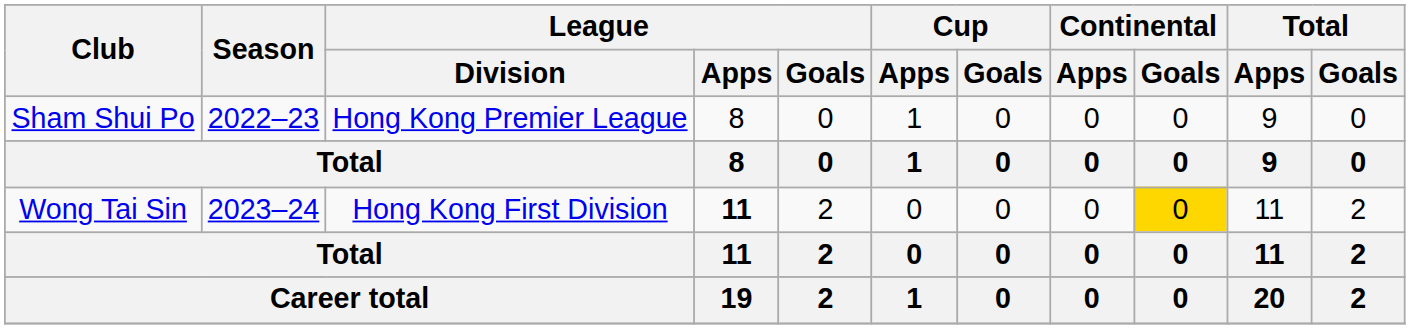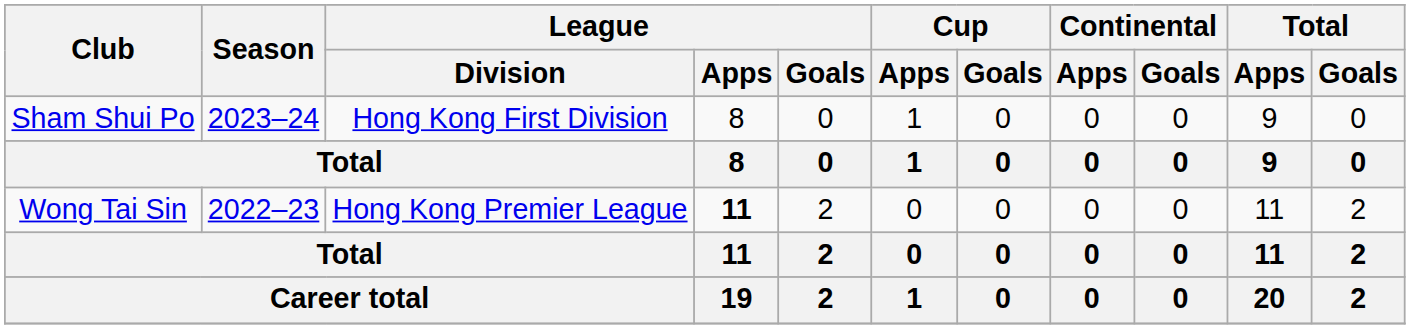 <table class="wikitable" style="text-align: center;">
 <tr>
 <th rowspan=2>Club</th>
 <th rowspan=2>Season</th>
 <th colspan=3>League</th>
 <th colspan=2>Cup</th>
 <th colspan=2>Continental</th>
 <th colspan=2>Total</th>
 </tr>
 <tr>
 <th>Division</th>
 <th>Apps</th>
 <th>Goals</th>
 <th>Apps</th>
 <th>Goals</th>
 <th>Apps</th>
 <th>Goals</th>
 <th>Apps</th>
 <th>Goals</th>
 </tr>
 <tr>
 <td><a href='#'>Sham Shui Po</a></td>
-<td><a href='#'>2022–23</a></td>
-<td><a href='#'>Hong Kong Premier League</a></td>
+<td><a href='#'>2023–24</a></td>
+<td><a href='#'>Hong Kong First Division</a></td>
 <td>8</td>
 <td>0</td>
 <td>1</td>
 <td>0</td>
 <td 0>0</td>
 <td>0</td>
 <td>9</td>
 <td>0</td>
 </tr>
 <tr>
 <th colspan="3">Total</th>
 <th>8</th>
 <th>0</th>
 <th>1</th>
 <th>0</th>
 <th>0</th>
 <th>0</th>
 <th>9</th>
 <th>0</th>
 </tr>
 <tr>
 <td><a href='#'>Wong Tai Sin</a></td>
-<td><a href='#'>2023–24</a></td>
-<td><a href='#'>Hong Kong First Division</a></td>
+<td><a href='#'>2022–23</a></td>
+<td><a href='#'>Hong Kong Premier League</a></td>
 <td><strong>11</strong></td>
 <td>2</td>
 <td>0</td>
 <td>0</td>
 <td 0>0</td>
-<td style="background: gold;">0</td>
+<td>0</td>
 <td>11</td>
 <td>2</td>
 </tr>
 <tr>
 <th colspan="3">Total</th>
 <th>11</th>
 <th>2</th>
 <th>0</th>
 <th>0</th>
 <th>0</th>
 <th>0</th>
 <th>11</th>
 <th>2</th>
 </tr>
 <tr>
 <th colspan="3">Career total</th>
 <th>19</th>
 <th>2</th>
 <th>1</th>
 <th>0</th>
 <th>0</th>
 <th>0</th>
 <th>20</th>
 <th>2</th>
 </tr>
 <tr>
 </tr>
 </table>
